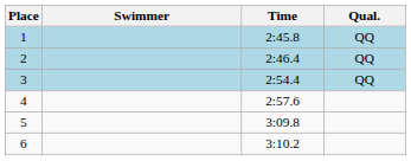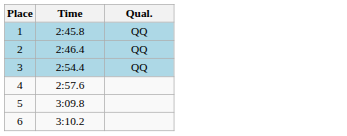 <table class=wikitable style="text-align:center">
 <tr>
 <th>Place</th>
-<th width=230>Swimmer</th>
 <th width=90>Time</th>
 <th width=90>Qual.</th>
 </tr>
 <tr bgcolor=lightblue>
 <td>1</td>
-<td align=left></td>
 <td>2:45.8</td>
 <td>QQ</td>
 </tr>
 <tr bgcolor=lightblue>
 <td>2</td>
-<td align=left></td>
 <td>2:46.4</td>
 <td>QQ</td>
 </tr>
 <tr bgcolor=lightblue>
 <td>3</td>
-<td align=left></td>
 <td>2:54.4</td>
 <td>QQ</td>
 </tr>
 <tr>
 <td>4</td>
-<td align=left></td>
 <td>2:57.6</td>
 <td></td>
 </tr>
 <tr>
 <td>5</td>
-<td align=left></td>
 <td>3:09.8</td>
 <td></td>
 </tr>
 <tr>
 <td>6</td>
-<td align=left></td>
 <td>3:10.2</td>
 <td></td>
 </tr>
 </table>
